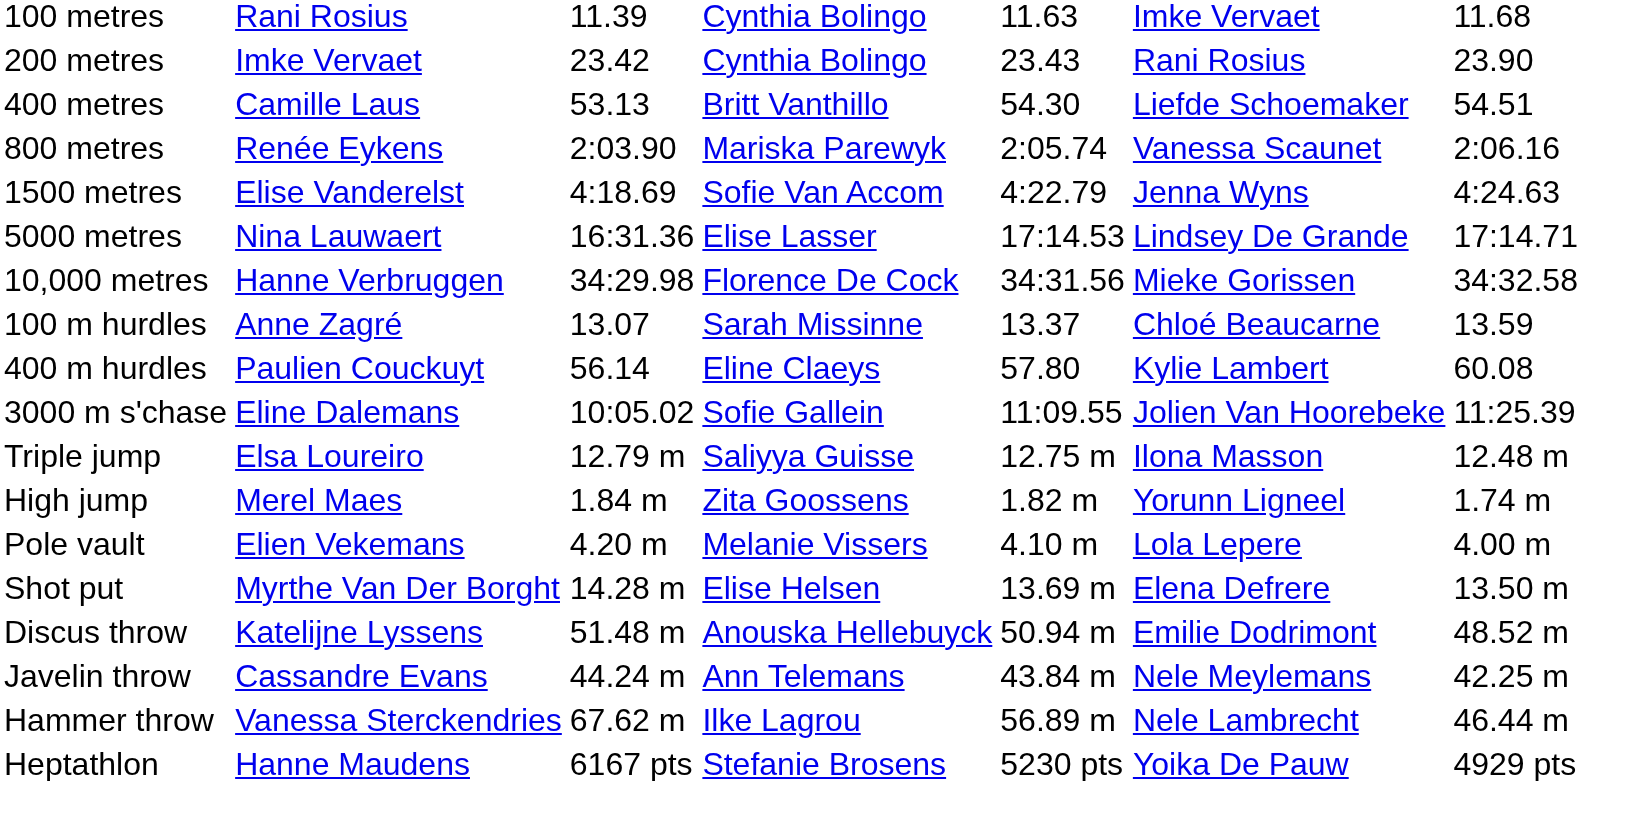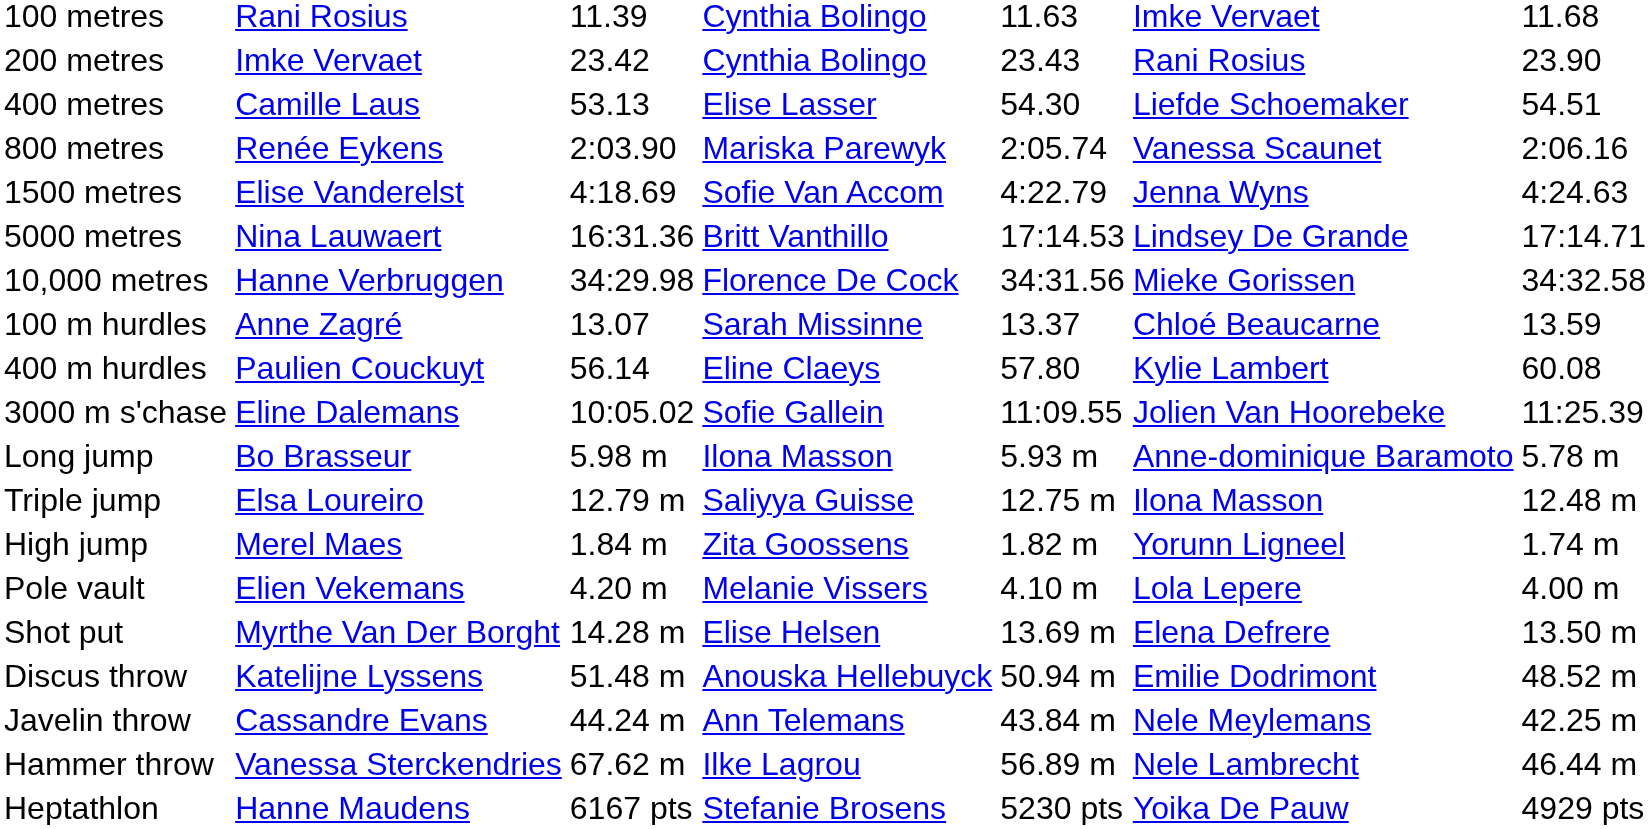 <table>
 <tr>
 <td>100 metres</td>
 <td><a href='#'>Rani Rosius</a></td>
 <td>11.39</td>
 <td><a href='#'>Cynthia Bolingo</a></td>
 <td>11.63</td>
 <td><a href='#'>Imke Vervaet</a></td>
 <td>11.68</td>
 </tr>
 <tr>
 <td>200 metres</td>
 <td><a href='#'>Imke Vervaet</a></td>
 <td>23.42</td>
 <td><a href='#'>Cynthia Bolingo</a></td>
 <td>23.43</td>
 <td><a href='#'>Rani Rosius</a></td>
 <td>23.90</td>
 </tr>
 <tr>
 <td>400 metres</td>
 <td><a href='#'>Camille Laus</a></td>
 <td>53.13</td>
-<td><a href='#'>Britt Vanthillo</a></td>
+<td><a href='#'>Elise Lasser</a></td>
 <td>54.30</td>
 <td><a href='#'>Liefde Schoemaker</a></td>
 <td>54.51</td>
 </tr>
 <tr>
 <td>800 metres</td>
 <td><a href='#'>Renée Eykens</a></td>
 <td>2:03.90</td>
 <td><a href='#'>Mariska Parewyk</a></td>
 <td>2:05.74</td>
 <td><a href='#'>Vanessa Scaunet</a></td>
 <td>2:06.16</td>
 </tr>
 <tr>
 <td>1500 metres</td>
 <td><a href='#'>Elise Vanderelst</a></td>
 <td>4:18.69</td>
 <td><a href='#'>Sofie Van Accom</a></td>
 <td>4:22.79</td>
 <td><a href='#'>Jenna Wyns</a></td>
 <td>4:24.63</td>
 </tr>
 <tr>
 <td>5000 metres</td>
 <td><a href='#'>Nina Lauwaert</a></td>
 <td>16:31.36</td>
-<td><a href='#'>Elise Lasser</a></td>
+<td><a href='#'>Britt Vanthillo</a></td>
 <td>17:14.53</td>
 <td><a href='#'>Lindsey De Grande</a></td>
 <td>17:14.71</td>
 </tr>
 <tr>
 <td>10,000 metres</td>
 <td><a href='#'>Hanne Verbruggen</a></td>
 <td>34:29.98</td>
 <td><a href='#'>Florence De Cock</a></td>
 <td>34:31.56</td>
 <td><a href='#'>Mieke Gorissen</a></td>
 <td>34:32.58</td>
 </tr>
 <tr>
 <td>100 m hurdles</td>
 <td><a href='#'>Anne Zagré</a></td>
 <td>13.07</td>
 <td><a href='#'>Sarah Missinne</a></td>
 <td>13.37</td>
 <td><a href='#'>Chloé Beaucarne</a></td>
 <td>13.59</td>
 </tr>
 <tr>
 <td>400 m hurdles</td>
 <td><a href='#'>Paulien Couckuyt</a></td>
 <td>56.14</td>
 <td><a href='#'>Eline Claeys</a></td>
 <td>57.80</td>
 <td><a href='#'>Kylie Lambert</a></td>
 <td>60.08</td>
 </tr>
 <tr>
 <td>3000 m s'chase</td>
 <td><a href='#'>Eline Dalemans</a></td>
 <td>10:05.02</td>
 <td><a href='#'>Sofie Gallein</a></td>
 <td>11:09.55</td>
 <td><a href='#'>Jolien Van Hoorebeke</a></td>
 <td>11:25.39</td>
+</tr>
+<tr>
+<td>Long jump</td>
+<td><a href='#'>Bo Brasseur</a></td>
+<td>5.98 m</td>
+<td><a href='#'>Ilona Masson</a></td>
+<td>5.93 m</td>
+<td><a href='#'>Anne-dominique Baramoto</a></td>
+<td>5.78 m</td>
 </tr>
 <tr>
 <td>Triple jump</td>
 <td><a href='#'>Elsa Loureiro</a></td>
 <td>12.79 m</td>
 <td><a href='#'>Saliyya Guisse</a></td>
 <td>12.75 m</td>
 <td><a href='#'>Ilona Masson</a></td>
 <td>12.48 m</td>
 </tr>
 <tr>
 <td>High jump</td>
 <td><a href='#'>Merel Maes</a></td>
 <td>1.84 m</td>
 <td><a href='#'>Zita Goossens</a></td>
 <td>1.82 m</td>
 <td><a href='#'>Yorunn Ligneel</a></td>
 <td>1.74 m</td>
 </tr>
 <tr>
 <td>Pole vault</td>
 <td><a href='#'>Elien Vekemans</a></td>
 <td>4.20 m</td>
 <td><a href='#'>Melanie Vissers</a></td>
 <td>4.10 m</td>
 <td><a href='#'>Lola Lepere</a></td>
 <td>4.00 m</td>
 </tr>
 <tr>
 <td>Shot put</td>
 <td><a href='#'>Myrthe Van Der Borght</a></td>
 <td>14.28 m</td>
 <td><a href='#'>Elise Helsen</a></td>
 <td>13.69 m</td>
 <td><a href='#'>Elena Defrere</a></td>
 <td>13.50 m</td>
 </tr>
 <tr>
 <td>Discus throw</td>
 <td><a href='#'>Katelijne Lyssens</a></td>
 <td>51.48 m</td>
 <td><a href='#'>Anouska Hellebuyck</a></td>
 <td>50.94 m</td>
 <td><a href='#'>Emilie Dodrimont</a></td>
 <td>48.52 m</td>
 </tr>
 <tr>
 <td>Javelin throw</td>
 <td><a href='#'>Cassandre Evans</a></td>
 <td>44.24 m</td>
 <td><a href='#'>Ann Telemans</a></td>
 <td>43.84 m</td>
 <td><a href='#'>Nele Meylemans</a></td>
 <td>42.25 m</td>
 </tr>
 <tr>
 <td>Hammer throw</td>
 <td><a href='#'>Vanessa Sterckendries</a></td>
 <td>67.62 m</td>
 <td><a href='#'>Ilke Lagrou</a></td>
 <td>56.89 m</td>
 <td><a href='#'>Nele Lambrecht</a></td>
 <td>46.44 m</td>
 </tr>
 <tr>
 <td>Heptathlon</td>
 <td><a href='#'>Hanne Maudens</a></td>
 <td>6167 pts</td>
 <td><a href='#'>Stefanie Brosens</a></td>
 <td>5230 pts</td>
 <td><a href='#'>Yoika De Pauw</a></td>
 <td>4929 pts</td>
 </tr>
 </table>
